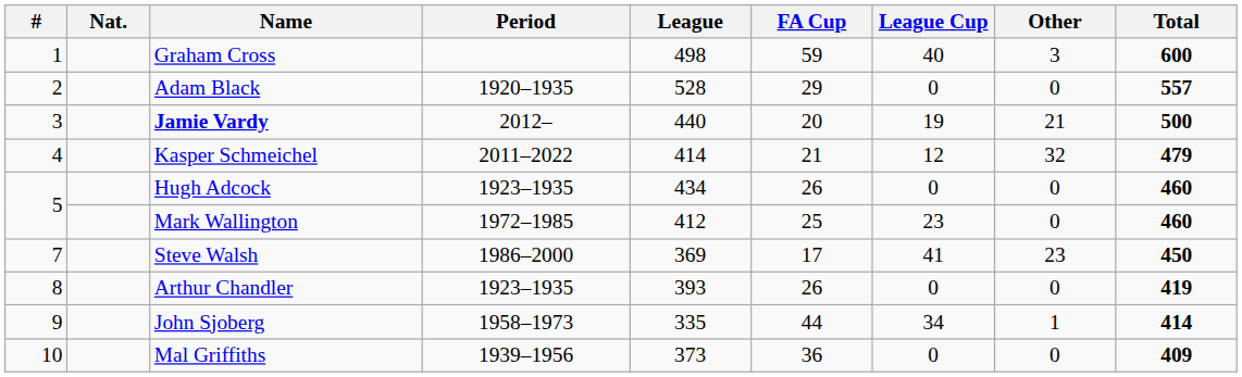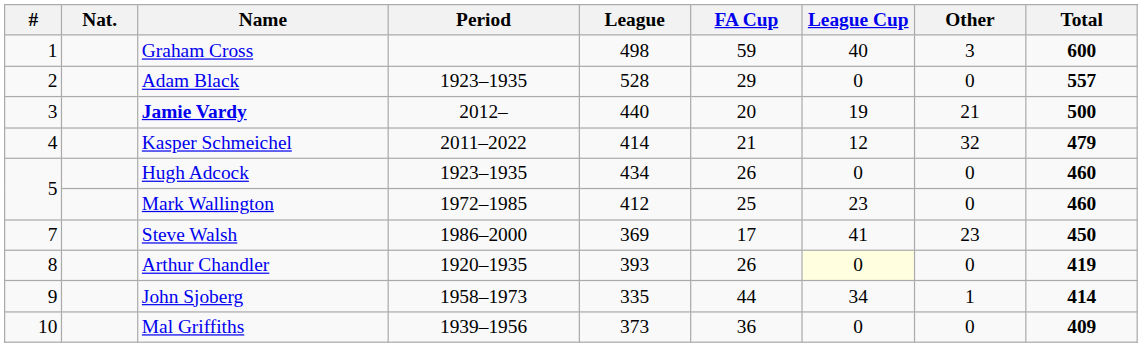 <table class="wikitable sortable" style="text-align: center;">
 <tr>
 <th width=40>#</th>
 <th width=55>Nat.</th>
 <th width=200>Name</th>
 <th width=150>Period</th>
 <th width=85>League</th>
 <th width=85><a href='#'>FA Cup</a></th>
 <th width=85><a href='#'>League Cup</a></th>
 <th width=85>Other</th>
 <th width=85>Total</th>
 </tr>
 <tr>
 <td style="text-align:right;">1</td>
 <td></td>
 <td style="text-align:left;"><a href='#'>Graham Cross</a></td>
 <td></td>
 <td>498</td>
 <td>59</td>
 <td>40</td>
 <td>3</td>
 <td><strong>600</strong></td>
 </tr>
 <tr>
 <td style="text-align:right;">2</td>
 <td></td>
 <td style="text-align:left;"><a href='#'>Adam Black</a></td>
-<td>1920–1935</td>
+<td>1923–1935</td>
 <td>528</td>
 <td>29</td>
 <td>0</td>
 <td>0</td>
 <td><strong>557</strong></td>
 </tr>
 <tr>
 <td style="text-align:right;">3</td>
 <td></td>
 <td style="text-align:left;"><strong><a href='#'>Jamie Vardy</a></strong></td>
 <td>2012–</td>
 <td>440</td>
 <td>20</td>
 <td>19</td>
 <td>21</td>
 <td><strong>500</strong></td>
 </tr>
 <tr>
 <td style="text-align:right;">4</td>
 <td></td>
 <td style="text-align:left;"><a href='#'>Kasper Schmeichel</a></td>
 <td>2011–2022</td>
 <td>414</td>
 <td>21</td>
 <td>12</td>
 <td>32</td>
 <td><strong>479</strong></td>
 </tr>
 <tr>
 <td style="text-align:right;" rowspan=2>5</td>
 <td></td>
 <td style="text-align:left;"><a href='#'>Hugh Adcock</a></td>
 <td>1923–1935</td>
 <td>434</td>
 <td>26</td>
 <td>0</td>
 <td>0</td>
 <td><strong>460</strong></td>
 </tr>
 <tr>
 <td></td>
 <td style="text-align:left;"><a href='#'>Mark Wallington</a></td>
 <td>1972–1985</td>
 <td>412</td>
 <td>25</td>
 <td>23</td>
 <td>0</td>
 <td><strong>460</strong></td>
 </tr>
 <tr>
 <td style="text-align:right;">7</td>
 <td></td>
 <td style="text-align:left;"><a href='#'>Steve Walsh</a></td>
 <td>1986–2000</td>
 <td>369</td>
 <td>17</td>
 <td>41</td>
 <td>23</td>
 <td><strong>450</strong></td>
 </tr>
 <tr>
 <td style="text-align:right;">8</td>
 <td></td>
 <td style="text-align:left;"><a href='#'>Arthur Chandler</a></td>
-<td>1923–1935</td>
+<td>1920–1935</td>
 <td>393</td>
 <td>26</td>
-<td>0</td>
+<td style="background: lightyellow;">0</td>
 <td>0</td>
 <td><strong>419</strong></td>
 </tr>
 <tr>
 <td style="text-align:right;">9</td>
 <td></td>
 <td style="text-align:left;"><a href='#'>John Sjoberg</a></td>
 <td>1958–1973</td>
 <td>335</td>
 <td>44</td>
 <td>34</td>
 <td>1</td>
 <td><strong>414</strong></td>
 </tr>
 <tr>
 <td style="text-align:right;">10</td>
 <td></td>
 <td style="text-align:left;"><a href='#'>Mal Griffiths</a></td>
 <td>1939–1956</td>
 <td>373</td>
 <td>36</td>
 <td>0</td>
 <td>0</td>
 <td><strong>409</strong></td>
 </tr>
 </table>
